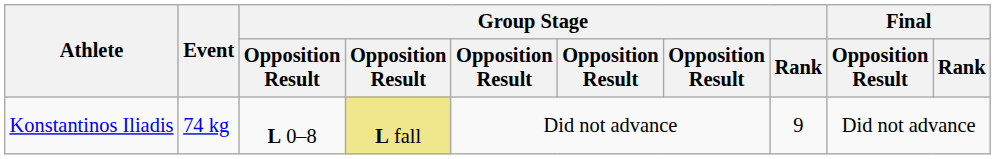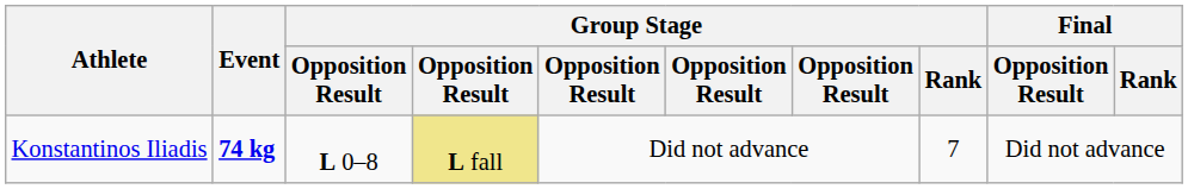 <table class=wikitable style="font-size:90%">
 <tr>
 <th rowspan="2">Athlete</th>
 <th rowspan="2">Event</th>
 <th colspan="6">Group Stage</th>
 <th colspan=2>Final</th>
 </tr>
 <tr>
 <th>Opposition<br>Result</th>
 <th>Opposition<br>Result</th>
 <th>Opposition<br>Result</th>
 <th>Opposition<br>Result</th>
 <th>Opposition<br>Result</th>
 <th>Rank</th>
 <th>Opposition<br>Result</th>
 <th>Rank</th>
 </tr>
 <tr align=center>
 <td align=left><a href='#'>Konstantinos Iliadis</a></td>
-<td align=left><a href='#'>74 kg</a></td>
+<td align=left><strong><a href='#'>74 kg</a></strong></td>
 <td><br><strong>L</strong> 0–8</td>
 <td style="background: khaki;"><br><strong>L</strong> fall</td>
 <td colspan=3>Did not advance</td>
-<td>9</td>
+<td>7</td>
 <td colspan=2>Did not advance</td>
 </tr>
 </table>
